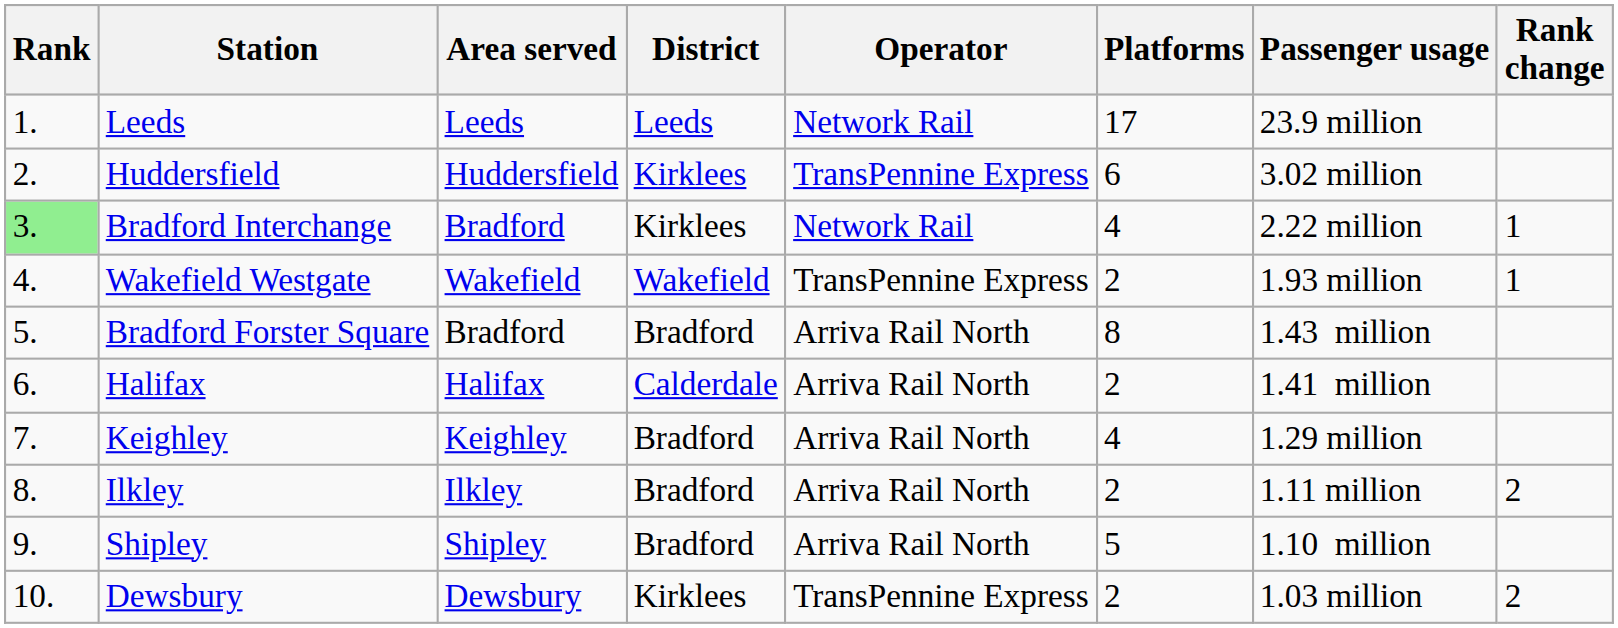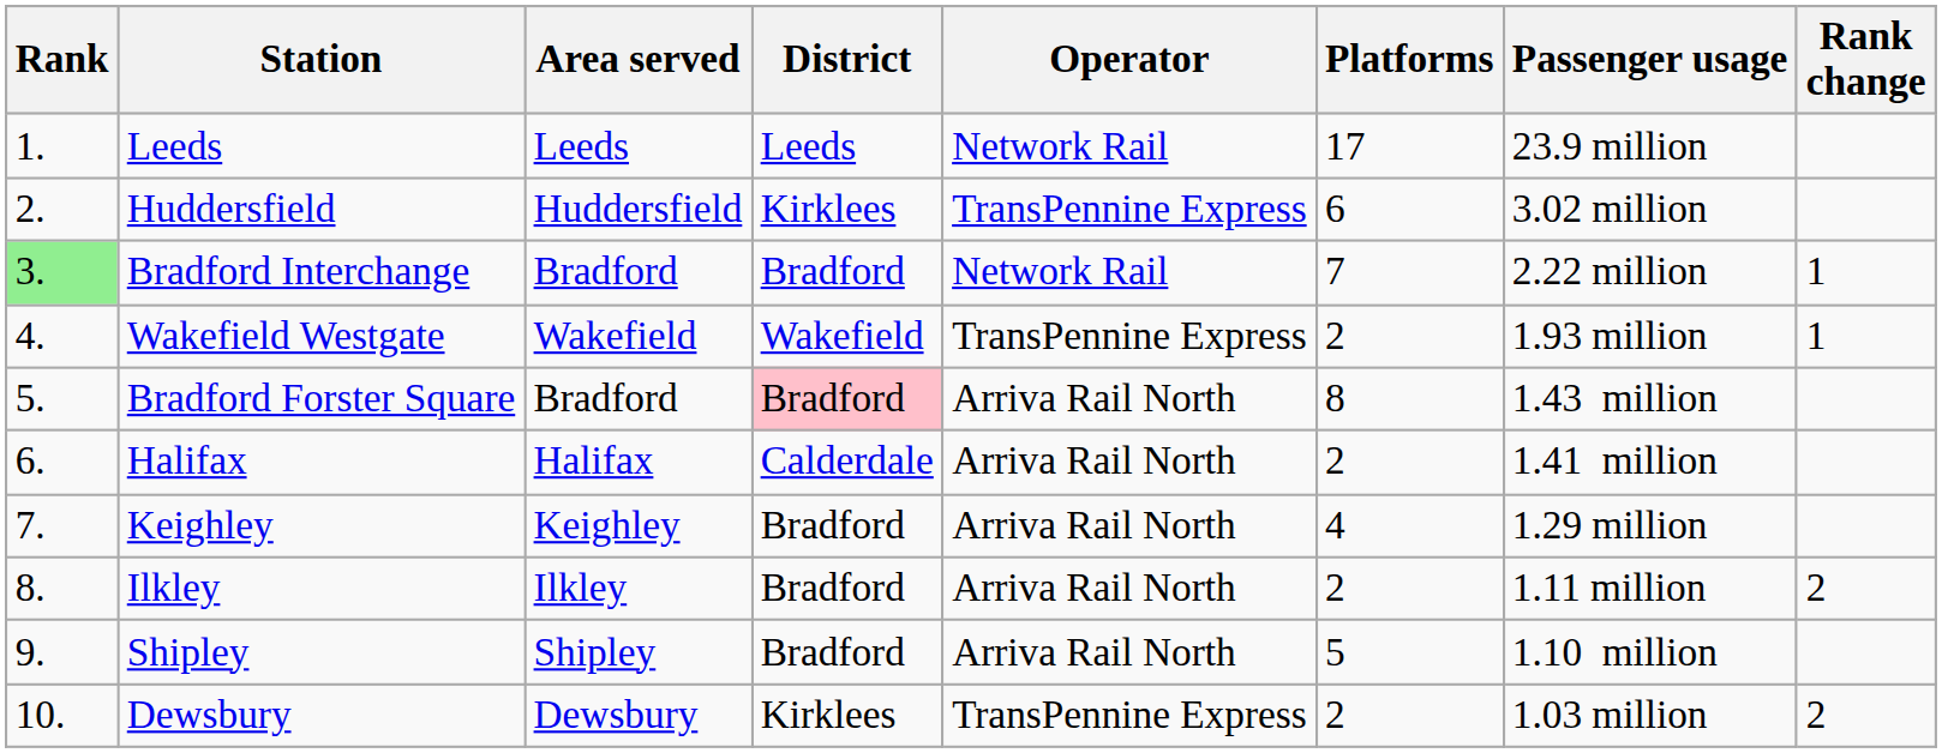 <table class="wikitable sortable"  width= align=center>
 <tr style="background:lightgrey;">
 <th>Rank</th>
 <th>Station</th>
 <th>Area served</th>
 <th>District</th>
 <th>Operator</th>
 <th>Platforms</th>
 <th>Passenger usage</th>
 <th>Rank<br>change</th>
 </tr>
 <tr>
 <td>1.</td>
 <td><a href='#'>Leeds</a></td>
 <td><a href='#'>Leeds</a></td>
 <td><a href='#'>Leeds</a></td>
 <td><a href='#'>Network Rail</a></td>
 <td>17</td>
 <td>23.9 million</td>
 <td></td>
 </tr>
 <tr>
 <td>2.</td>
 <td><a href='#'>Huddersfield</a></td>
 <td><a href='#'>Huddersfield</a></td>
 <td><a href='#'>Kirklees</a></td>
 <td><a href='#'>TransPennine Express</a></td>
 <td>6</td>
 <td>3.02 million</td>
 <td></td>
 </tr>
 <tr>
 <td style="background: lightgreen;">3.</td>
 <td><a href='#'>Bradford Interchange</a></td>
 <td><a href='#'>Bradford</a></td>
-<td>Kirklees</td>
+<td><a href='#'>Bradford</a></td>
 <td><a href='#'>Network Rail</a></td>
-<td>4</td>
+<td>7</td>
 <td>2.22 million</td>
 <td>1</td>
 </tr>
 <tr>
 <td>4.</td>
 <td><a href='#'>Wakefield Westgate</a></td>
 <td><a href='#'>Wakefield</a></td>
 <td><a href='#'>Wakefield</a></td>
 <td>TransPennine Express</td>
 <td>2</td>
 <td>1.93 million</td>
 <td>1</td>
 </tr>
 <tr>
 <td>5.</td>
 <td><a href='#'>Bradford Forster Square</a></td>
 <td>Bradford</td>
-<td>Bradford</td>
+<td style="background: pink;">Bradford</td>
 <td>Arriva Rail North</td>
 <td>8</td>
 <td>1.43  million</td>
 <td></td>
 </tr>
 <tr>
 <td>6.</td>
 <td><a href='#'>Halifax</a></td>
 <td><a href='#'>Halifax</a></td>
 <td><a href='#'>Calderdale</a></td>
 <td>Arriva Rail North</td>
 <td>2</td>
 <td>1.41  million</td>
 <td></td>
 </tr>
 <tr>
 <td>7.</td>
 <td><a href='#'>Keighley</a></td>
 <td><a href='#'>Keighley</a></td>
 <td>Bradford</td>
 <td>Arriva Rail North</td>
 <td>4</td>
 <td>1.29 million</td>
 <td></td>
 </tr>
 <tr>
 <td>8.</td>
 <td><a href='#'>Ilkley</a></td>
 <td><a href='#'>Ilkley</a></td>
 <td>Bradford</td>
 <td>Arriva Rail North</td>
 <td>2</td>
 <td>1.11 million</td>
 <td>2</td>
 </tr>
 <tr>
 <td>9.</td>
 <td><a href='#'>Shipley</a></td>
 <td><a href='#'>Shipley</a></td>
 <td>Bradford</td>
 <td>Arriva Rail North</td>
 <td>5</td>
 <td>1.10  million</td>
 <td></td>
 </tr>
 <tr>
 <td>10.</td>
 <td><a href='#'>Dewsbury</a></td>
 <td><a href='#'>Dewsbury</a></td>
 <td>Kirklees</td>
 <td>TransPennine Express</td>
 <td>2</td>
 <td>1.03 million</td>
 <td>2</td>
 </tr>
 </table>
